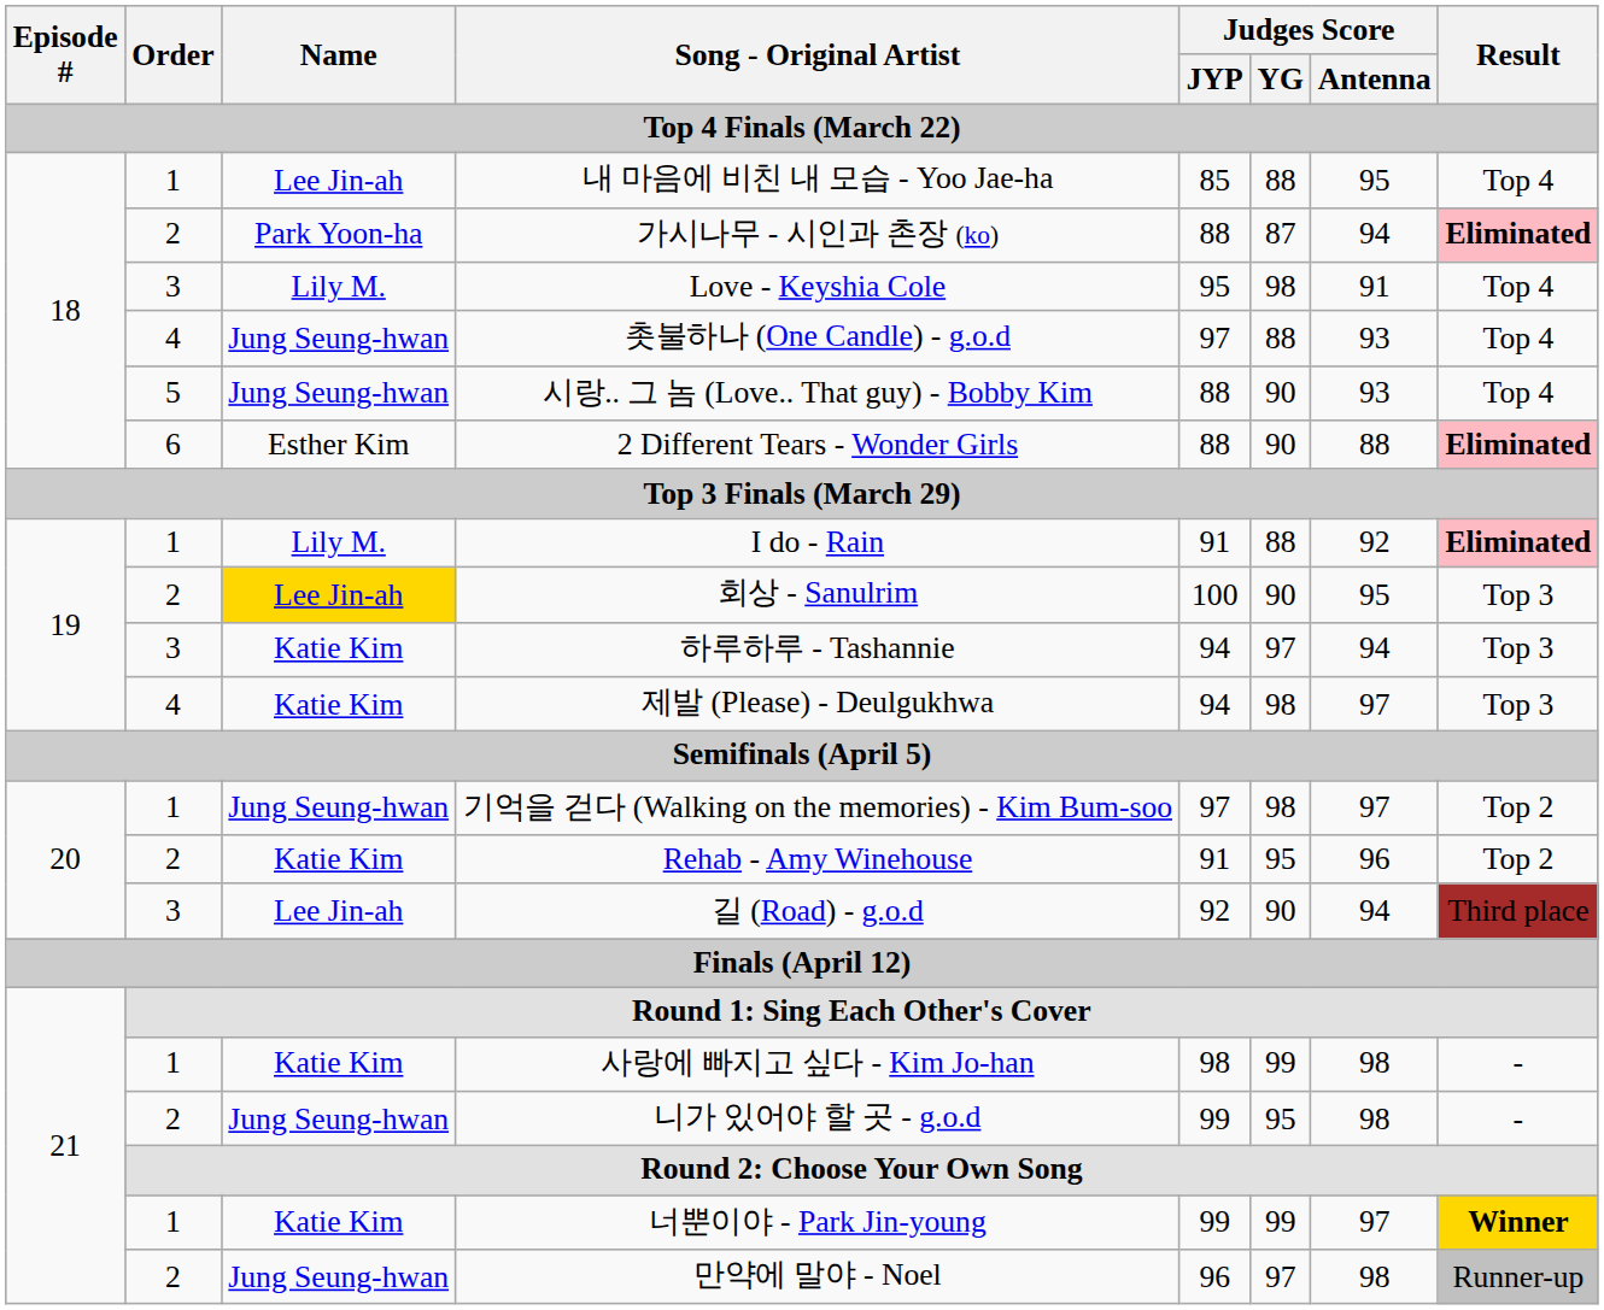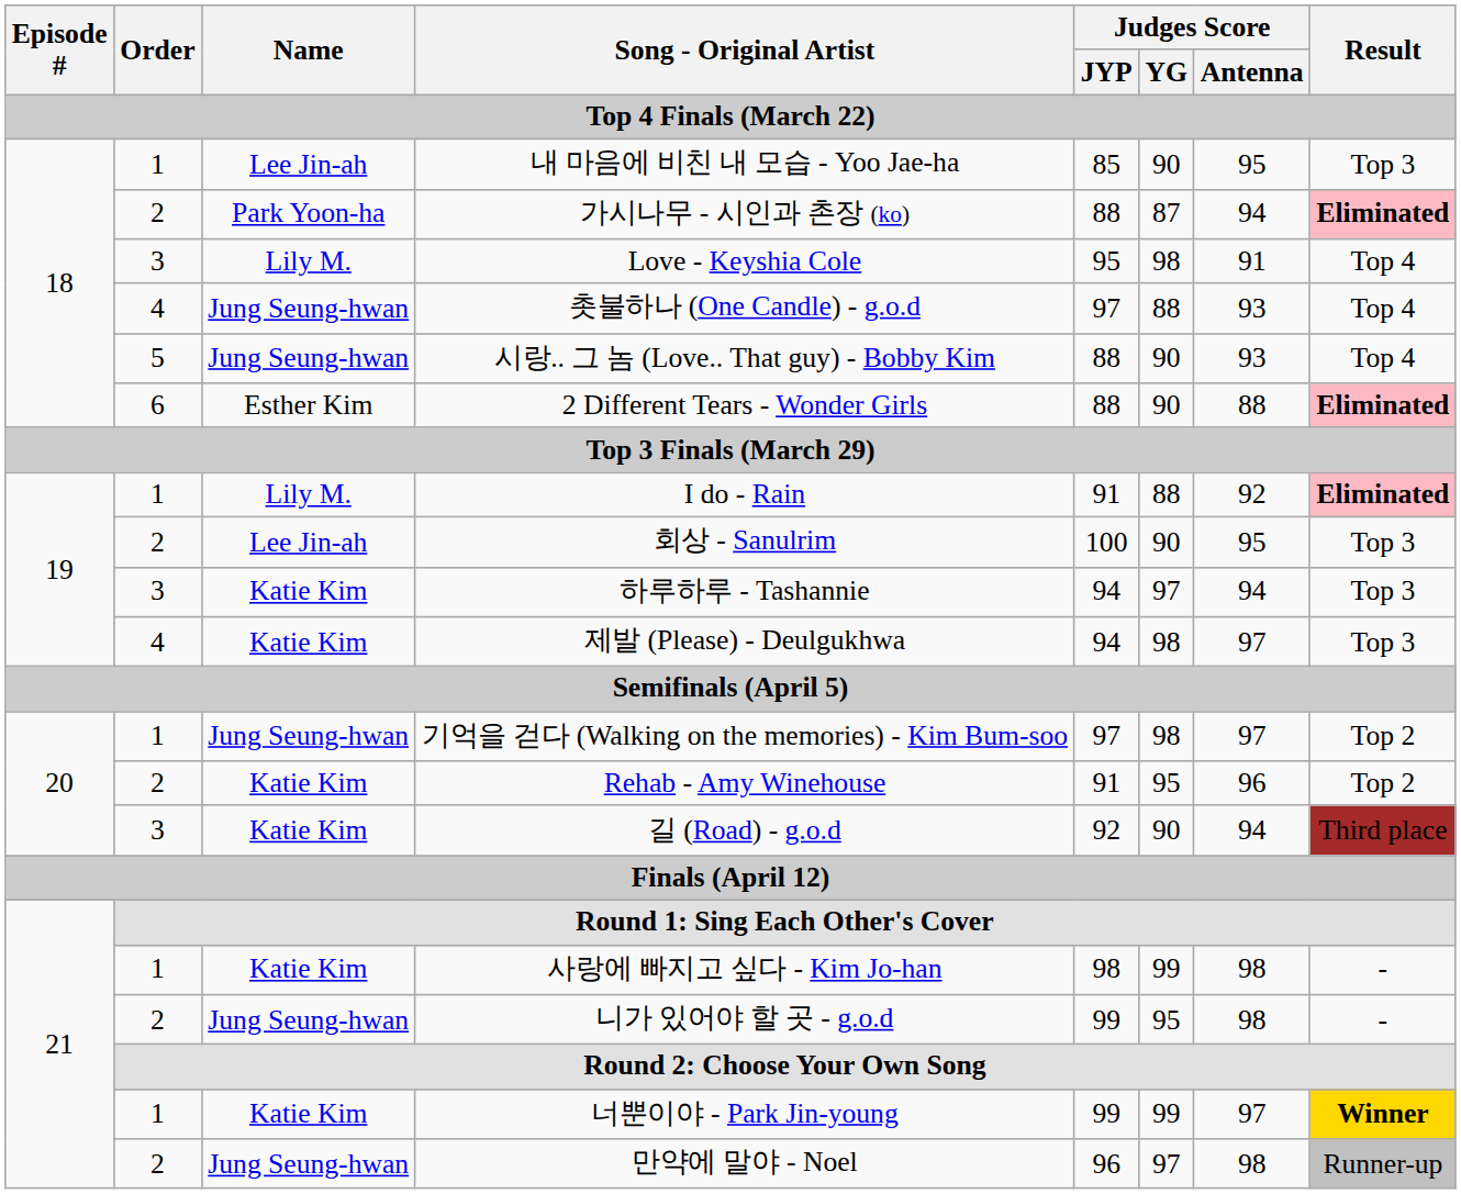 <table class="wikitable" style="text-align: center;">
 <tr>
 <th rowspan="2">Episode<br>#</th>
 <th rowspan="2">Order</th>
 <th rowspan="2">Name</th>
 <th rowspan="2">Song - Original Artist</th>
 <th colspan="3">Judges Score</th>
 <th rowspan="2">Result</th>
 </tr>
 <tr>
 <th>JYP</th>
 <th>YG</th>
 <th>Antenna</th>
 </tr>
 <tr>
 <td colspan="11" style="background:#ccc; text-align:center;"><strong>Top 4 Finals (March 22)</strong></td>
 </tr>
 <tr>
 <td rowspan="6">18</td>
 <td>1</td>
 <td><a href='#'>Lee Jin-ah</a></td>
 <td>내 마음에 비친 내 모습 - Yoo Jae-ha</td>
 <td>85</td>
-<td>88</td>
+<td>90</td>
 <td>95</td>
-<td>Top 4</td>
+<td>Top 3</td>
 </tr>
 <tr>
 <td>2</td>
 <td><a href='#'>Park Yoon-ha</a></td>
 <td>가시나무 - 시인과 촌장 <small>(<a href='#'>ko</a>)</small></td>
 <td>88</td>
 <td>87</td>
 <td>94</td>
 <td bgcolor="#febac2"><span><strong>Eliminated</strong></span></td>
 </tr>
 <tr>
 <td>3</td>
 <td><a href='#'>Lily M.</a></td>
 <td>Love - <a href='#'>Keyshia Cole</a></td>
 <td>95</td>
 <td>98</td>
 <td>91</td>
 <td>Top 4</td>
 </tr>
 <tr>
 <td>4</td>
 <td><a href='#'>Jung Seung-hwan</a></td>
 <td>촛불하나 (<a href='#'>One Candle</a>) - <a href='#'>g.o.d</a></td>
 <td>97</td>
 <td>88</td>
 <td>93</td>
 <td>Top 4</td>
 </tr>
 <tr>
 <td>5</td>
 <td><a href='#'>Jung Seung-hwan</a></td>
 <td>시랑.. 그 놈 (Love.. That guy) - <a href='#'>Bobby Kim</a></td>
 <td>88</td>
 <td>90</td>
 <td>93</td>
 <td>Top 4</td>
 </tr>
 <tr>
 <td>6</td>
 <td>Esther Kim</td>
 <td>2 Different Tears - <a href='#'>Wonder Girls</a></td>
 <td>88</td>
 <td>90</td>
 <td>88</td>
 <td bgcolor="#febac2"><span><strong>Eliminated</strong></span></td>
 </tr>
 <tr>
 <td colspan="11" style="background:#ccc; text-align:center;"><strong>Top 3 Finals (March 29)</strong></td>
 </tr>
 <tr>
 <td rowspan="4">19</td>
 <td>1</td>
 <td><a href='#'>Lily M.</a></td>
 <td>I do - <a href='#'>Rain</a></td>
 <td>91</td>
 <td>88</td>
 <td>92</td>
 <td bgcolor="#febac2"><span><strong>Eliminated</strong></span></td>
 </tr>
 <tr>
 <td>2</td>
-<td style="background: gold;"><a href='#'>Lee Jin-ah</a></td>
+<td><a href='#'>Lee Jin-ah</a></td>
 <td>회상 - <a href='#'>Sanulrim</a></td>
 <td>100</td>
 <td>90</td>
 <td>95</td>
 <td>Top 3</td>
 </tr>
 <tr>
 <td>3</td>
 <td><a href='#'>Katie Kim</a></td>
 <td>하루하루 - Tashannie</td>
 <td>94</td>
 <td>97</td>
 <td>94</td>
 <td>Top 3</td>
 </tr>
 <tr>
 <td>4</td>
 <td><a href='#'>Katie Kim</a></td>
 <td>제발 (Please) - Deulgukhwa</td>
 <td>94</td>
 <td>98</td>
 <td>97</td>
 <td>Top 3</td>
 </tr>
 <tr>
 <td colspan="11" style="background:#ccc; text-align:center;"><strong>Semifinals (April 5)</strong></td>
 </tr>
 <tr>
 <td rowspan="3">20</td>
 <td>1</td>
 <td><a href='#'>Jung Seung-hwan</a></td>
 <td>기억을 걷다 (Walking on the memories) - <a href='#'>Kim Bum-soo</a></td>
 <td>97</td>
 <td>98</td>
 <td>97</td>
 <td>Top 2</td>
 </tr>
 <tr>
 <td>2</td>
 <td><a href='#'>Katie Kim</a></td>
 <td><a href='#'>Rehab</a> - <a href='#'>Amy Winehouse</a></td>
 <td>91</td>
 <td>95</td>
 <td>96</td>
 <td>Top 2</td>
 </tr>
 <tr>
 <td>3</td>
-<td><a href='#'>Lee Jin-ah</a></td>
+<td><a href='#'>Katie Kim</a></td>
 <td>길 (<a href='#'>Road</a>) - <a href='#'>g.o.d</a></td>
 <td>92</td>
 <td>90</td>
 <td>94</td>
 <td bgcolor="Brown">Third place</td>
 </tr>
 <tr>
 <td colspan="11" style="background:#ccc; text-align:center;"><strong>Finals (April 12)</strong></td>
 </tr>
 <tr>
 <td rowspan="6">21</td>
 <td colspan="10" style="background: #e1e1e1; text-align:center;"><strong>Round 1: Sing Each Other's Cover</strong></td>
 </tr>
 <tr>
 <td>1</td>
 <td><a href='#'>Katie Kim</a></td>
 <td>사랑에 빠지고 싶다 - <a href='#'>Kim Jo-han</a></td>
 <td>98</td>
 <td>99</td>
 <td>98</td>
 <td>-</td>
 </tr>
 <tr>
 <td>2</td>
 <td><a href='#'>Jung Seung-hwan</a></td>
 <td>니가 있어야 할 곳 - <a href='#'>g.o.d</a></td>
 <td>99</td>
 <td>95</td>
 <td>98</td>
 <td>-</td>
 </tr>
 <tr>
 <td colspan="11" style="background: #e1e1e1; text-align:center;"><strong>Round 2: Choose Your Own Song</strong></td>
 </tr>
 <tr>
 <td>1</td>
 <td><a href='#'>Katie Kim</a></td>
 <td>너뿐이야 - <a href='#'>Park Jin-young</a></td>
 <td>99</td>
 <td>99</td>
 <td>97</td>
 <td bgcolor="Gold"><strong>Winner</strong></td>
 </tr>
 <tr>
 <td>2</td>
 <td><a href='#'>Jung Seung-hwan</a></td>
 <td>만약에 말야 - Noel</td>
 <td>96</td>
 <td>97</td>
 <td>98</td>
 <td bgcolor="silver">Runner-up</td>
 </tr>
 </table>
